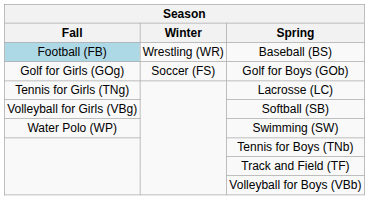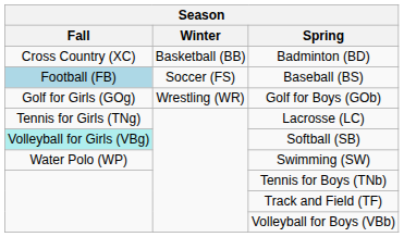 <table class="wikitable sortable" style="text-align:center;">
 <tr>
 <th colspan=3>Season</th>
 </tr>
 <tr>
 <th>Fall</th>
 <th>Winter</th>
 <th>Spring</th>
 </tr>
 <tr>
+<td>Cross Country (XC)</td>
+<td>Basketball (BB)</td>
+<td>Badminton (BD)</td>
+</tr>
+<tr>
 <td style="background: lightblue;">Football (FB)</td>
-<td>Wrestling (WR)</td>
+<td>Soccer (FS)</td>
 <td>Baseball (BS)</td>
 </tr>
 <tr>
 <td>Golf for Girls (GOg)</td>
-<td>Soccer (FS)</td>
+<td>Wrestling (WR)</td>
 <td>Golf for Boys (GOb)</td>
 </tr>
 <tr>
 <td>Tennis for Girls (TNg)</td>
 <td rowspan=6> </td>
 <td>Lacrosse (LC)</td>
 </tr>
 <tr>
-<td>Volleyball for Girls (VBg)</td>
+<td style="background: paleturquoise;">Volleyball for Girls (VBg)</td>
 <td>Softball (SB)</td>
 </tr>
 <tr>
 <td>Water Polo (WP)</td>
 <td>Swimming (SW)</td>
 </tr>
 <tr>
 <td rowspan=3> </td>
 <td>Tennis for Boys (TNb)</td>
 </tr>
 <tr>
 <td>Track and Field (TF)</td>
 </tr>
 <tr>
 <td>Volleyball for Boys (VBb)</td>
 </tr>
 </table>
